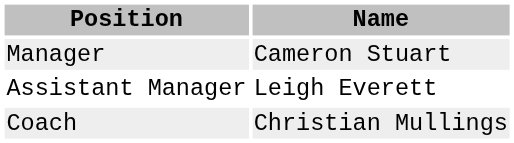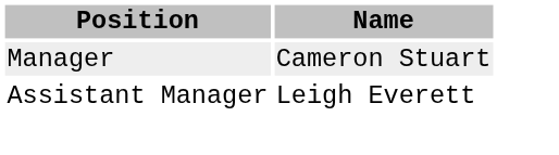 <table class="toccolours">
 <tr>
 <th style="background:silver;">Position</th>
 <th style="background:silver;">Name</th>
 </tr>
 <tr style="background:#eee;">
 <td>Manager</td>
 <td>Cameron Stuart</td>
 </tr>
 <tr>
 <td>Assistant Manager</td>
 <td>Leigh Everett</td>
 </tr>
-<tr style="background:#eee;">
-<td>Coach</td>
-<td {{ubl>Christian Mullings</td>
-</tr>
 </table>
